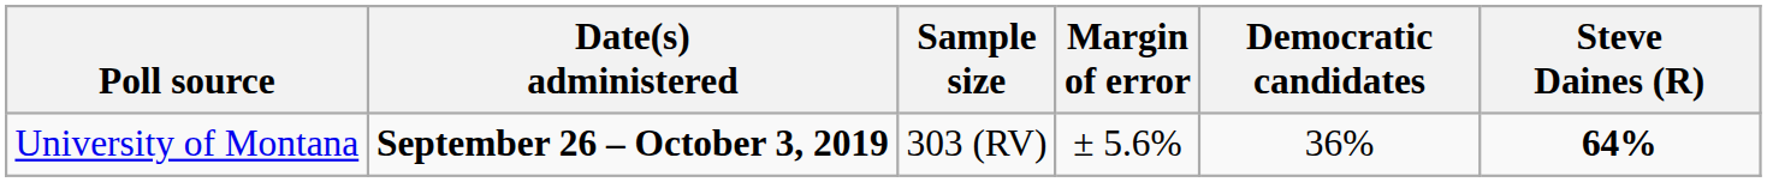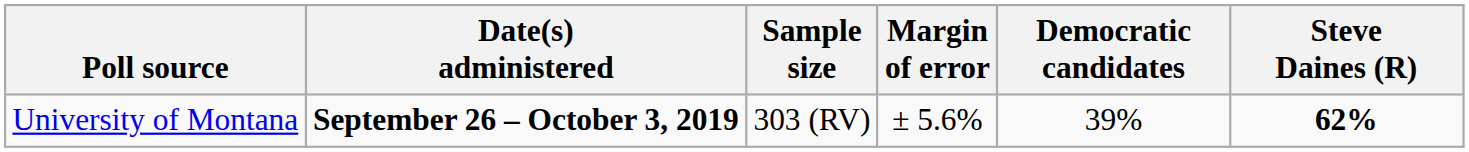 <table class="wikitable" style="font-size:90%;text-align:center;">
 <tr valign=bottom>
 <th>Poll source</th>
 <th>Date(s)<br>administered</th>
 <th>Sample<br>size</th>
 <th>Margin<br>of error</th>
 <th style="width:100px;">Democratic<br>candidates</th>
 <th style="width:100px;">Steve<br>Daines (R)</th>
 </tr>
 <tr>
 <td style="text-align:left;"><a href='#'>University of Montana</a></td>
 <td><strong>September 26 – October 3, 2019</strong></td>
 <td>303 (RV)</td>
 <td>± 5.6%</td>
-<td>36%</td>
-<td><strong>64%</strong></td>
+<td>39%</td>
+<td><strong>62%</strong></td>
 </tr>
 </table>
